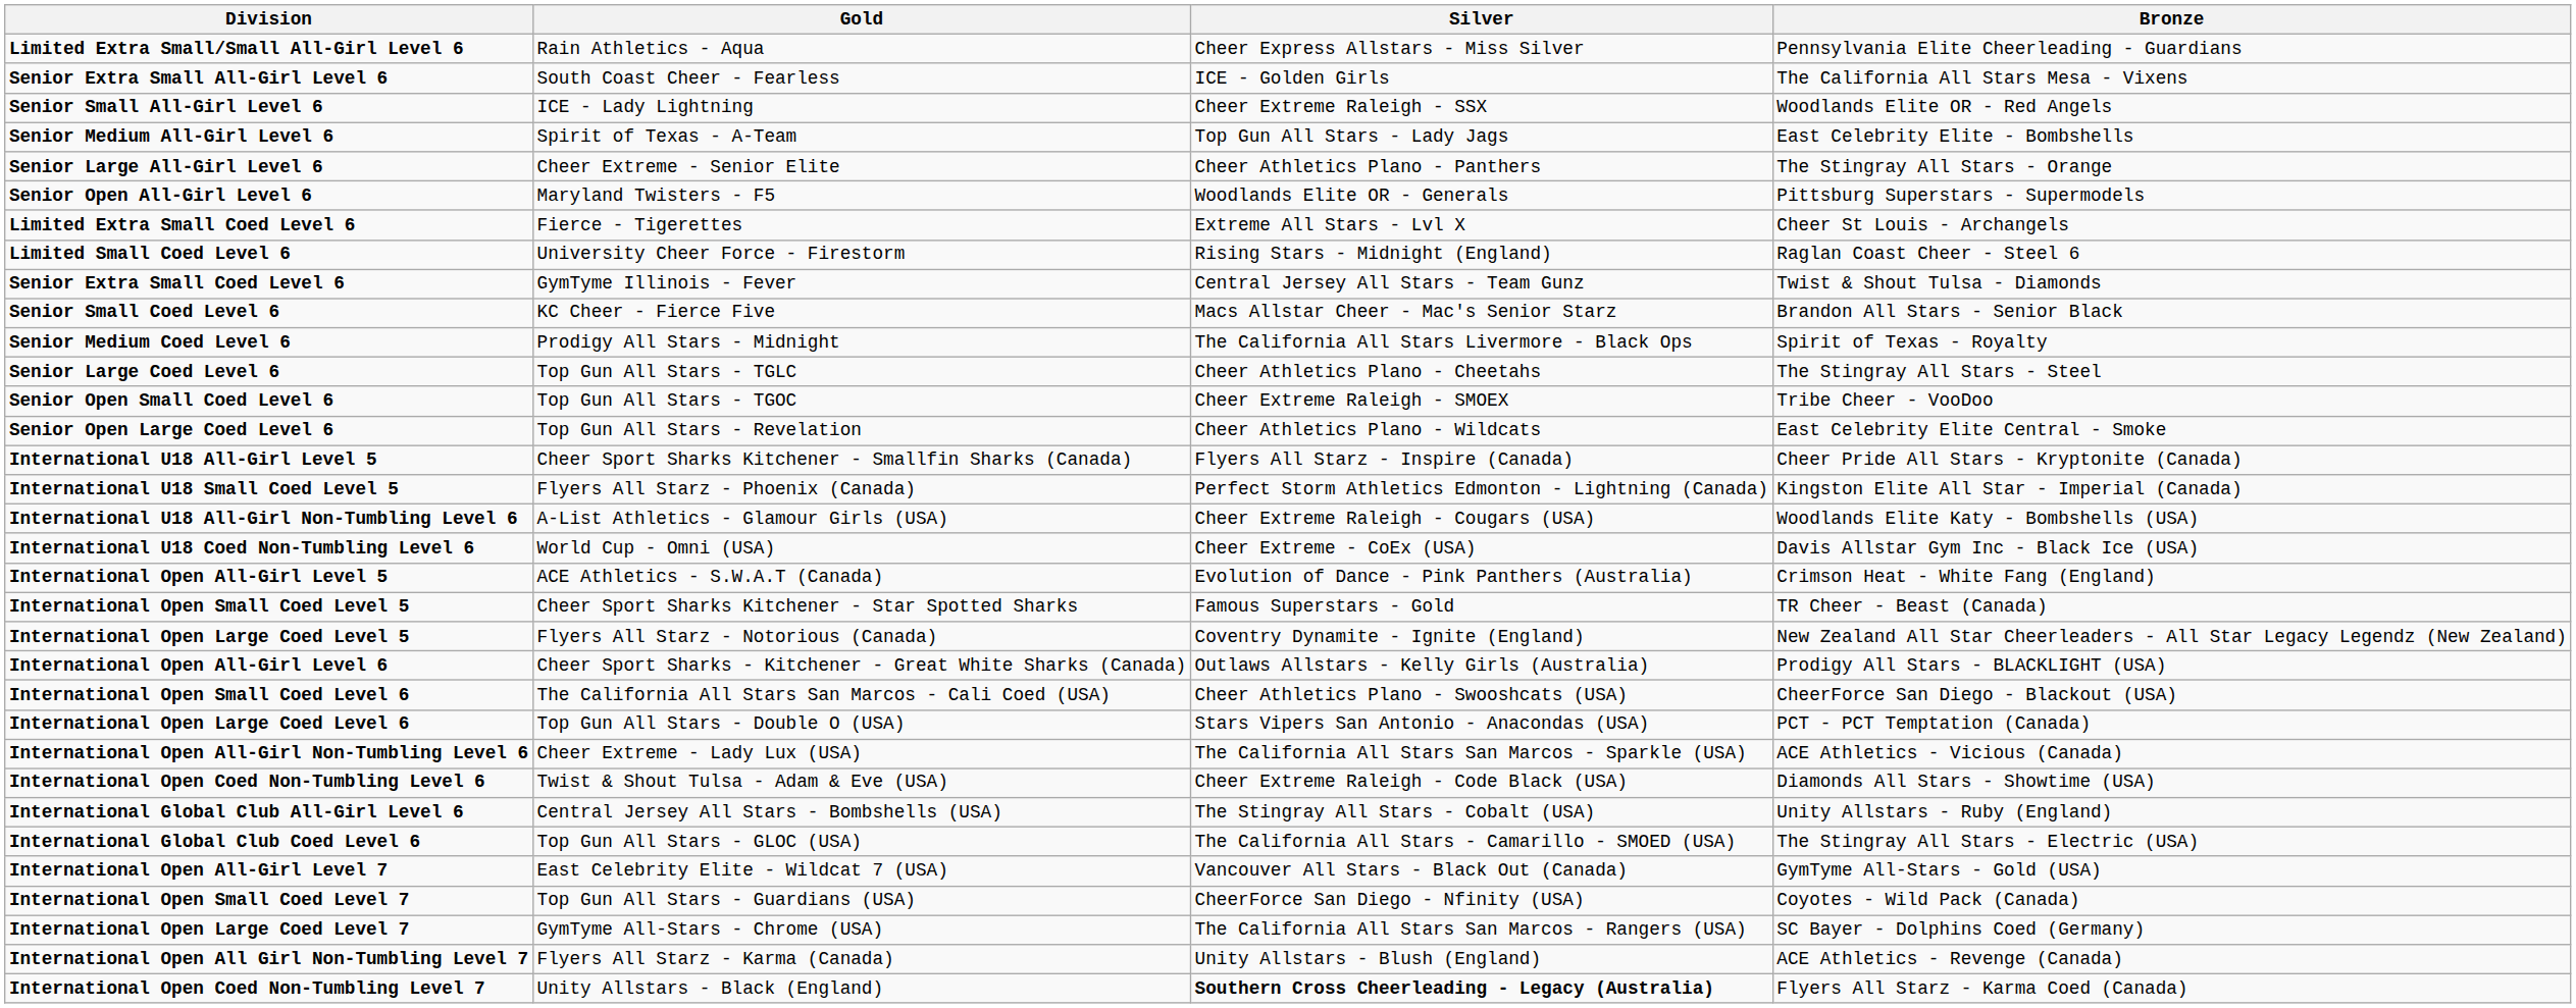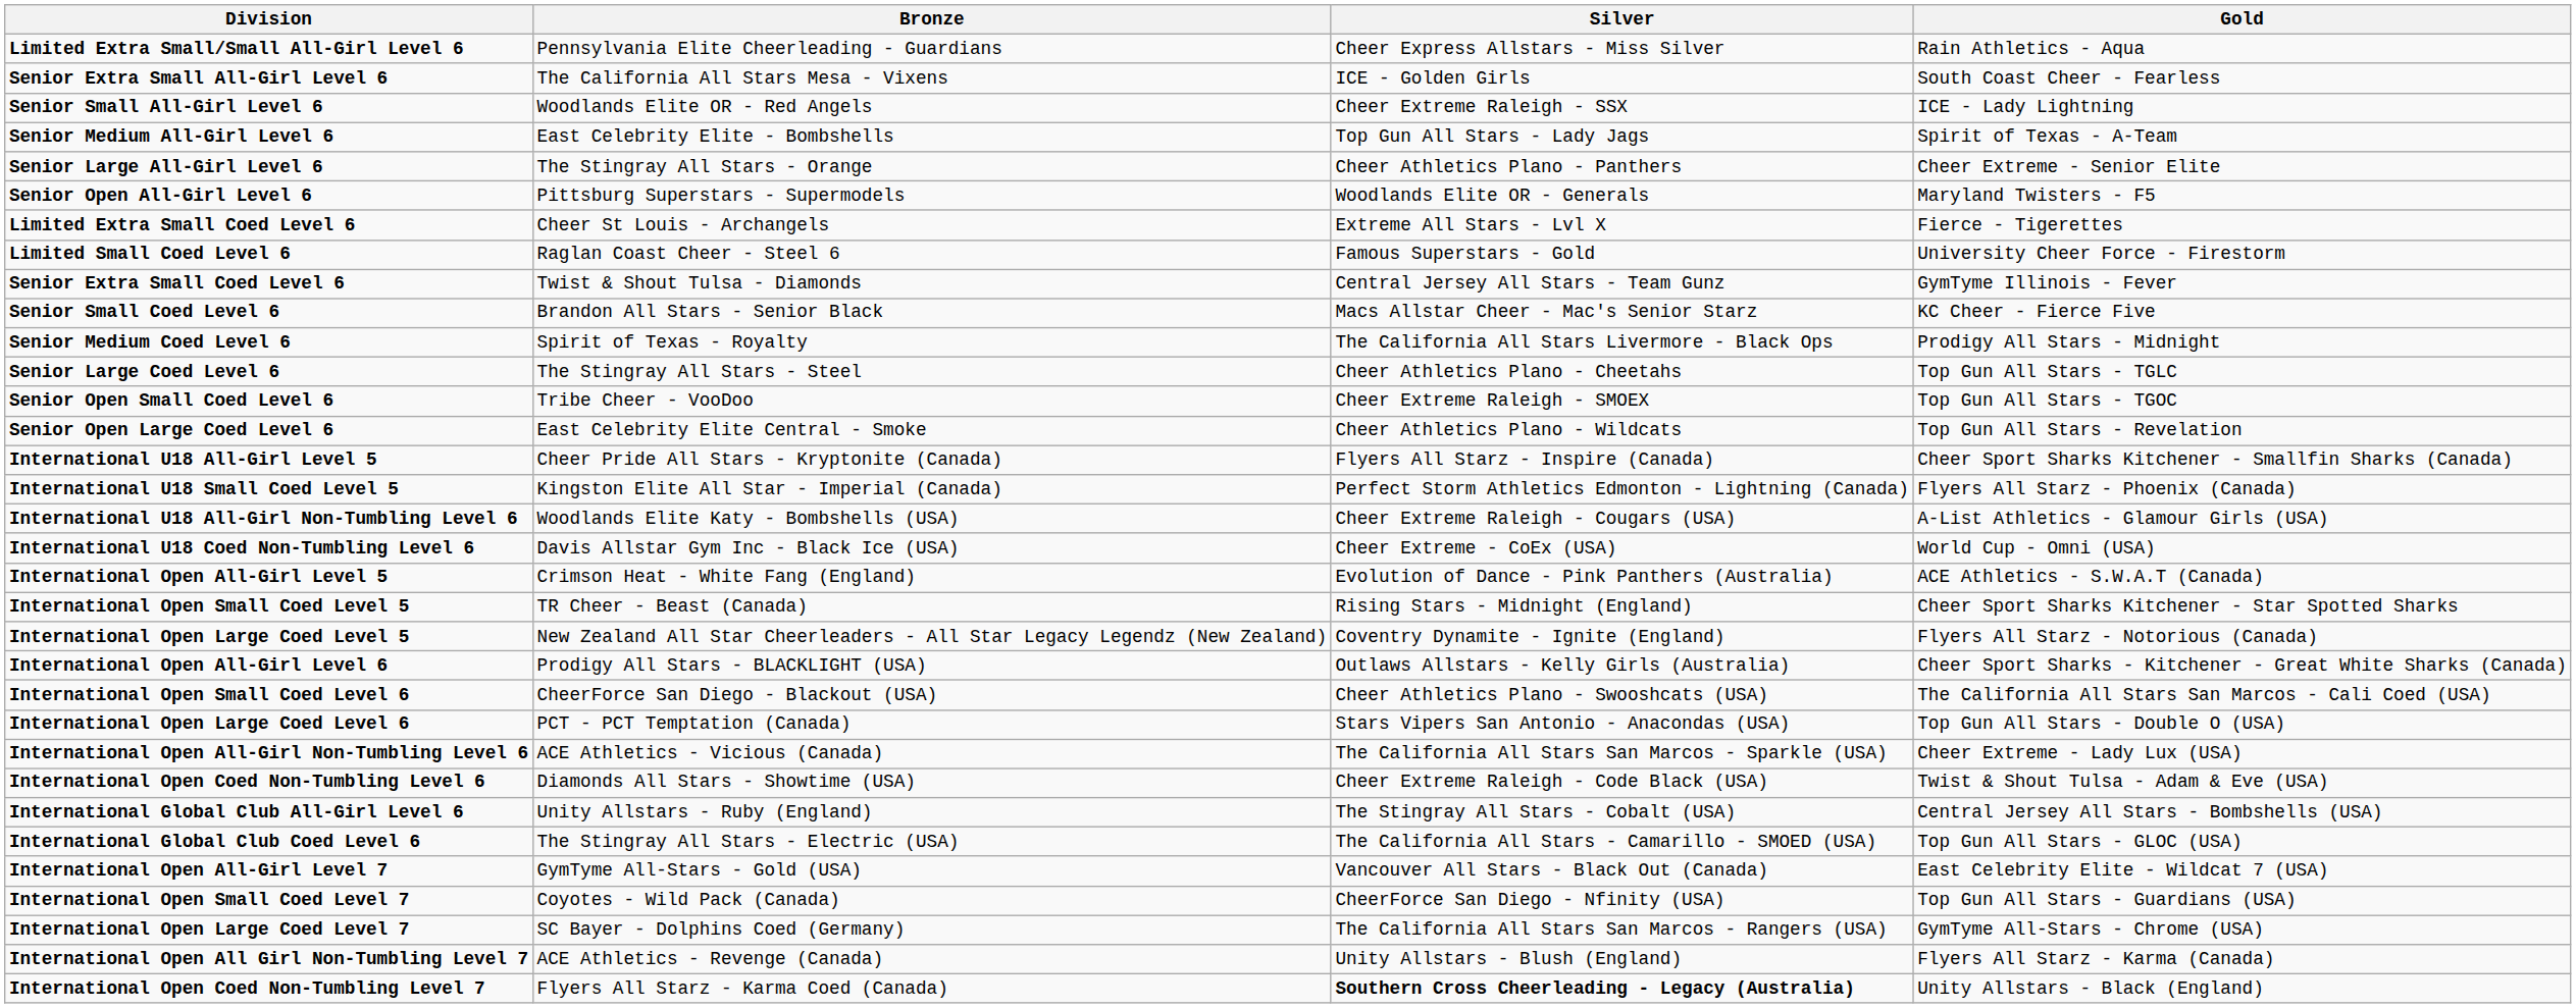 <table class="wikitable">
 <tr>
 <th><strong>Division</strong></th>
+<th><strong>Bronze</strong></th>
+<th><strong>Silver</strong></th>
 <th><strong>Gold</strong></th>
-<th><strong>Silver</strong></th>
-<th><strong>Bronze</strong></th>
 </tr>
 <tr>
 <td><strong>Limited Extra Small/Small All-Girl Level 6</strong></td>
+<td>Pennsylvania Elite Cheerleading - Guardians</td>
+<td>Cheer Express Allstars - Miss Silver</td>
 <td>Rain Athletics - Aqua</td>
-<td>Cheer Express Allstars - Miss Silver</td>
-<td>Pennsylvania Elite Cheerleading - Guardians</td>
 </tr>
 <tr>
 <td><strong>Senior Extra Small All-Girl Level 6</strong></td>
+<td>The California All Stars Mesa - Vixens</td>
+<td>ICE - Golden Girls</td>
 <td>South Coast Cheer - Fearless</td>
-<td>ICE - Golden Girls</td>
-<td>The California All Stars Mesa - Vixens</td>
 </tr>
 <tr>
 <td><strong>Senior Small All-Girl Level 6</strong></td>
+<td>Woodlands Elite OR - Red Angels</td>
+<td>Cheer Extreme Raleigh - SSX</td>
 <td>ICE - Lady Lightning</td>
-<td>Cheer Extreme Raleigh - SSX</td>
-<td>Woodlands Elite OR - Red Angels</td>
 </tr>
 <tr>
 <td><strong>Senior Medium All-Girl Level 6</strong></td>
+<td>East Celebrity Elite - Bombshells</td>
+<td>Top Gun All Stars - Lady Jags</td>
 <td>Spirit of Texas - A-Team</td>
-<td>Top Gun All Stars - Lady Jags</td>
-<td>East Celebrity Elite - Bombshells</td>
 </tr>
 <tr>
 <td><strong>Senior Large All-Girl Level 6</strong></td>
+<td>The Stingray All Stars - Orange</td>
+<td>Cheer Athletics Plano - Panthers</td>
 <td>Cheer Extreme - Senior Elite</td>
-<td>Cheer Athletics Plano - Panthers</td>
-<td>The Stingray All Stars - Orange</td>
 </tr>
 <tr>
 <td><strong>Senior Open All-Girl Level 6</strong></td>
+<td>Pittsburg Superstars - Supermodels</td>
+<td>Woodlands Elite OR - Generals</td>
 <td>Maryland Twisters - F5</td>
-<td>Woodlands Elite OR - Generals</td>
-<td>Pittsburg Superstars - Supermodels</td>
 </tr>
 <tr>
 <td><strong>Limited Extra Small Coed Level 6</strong></td>
+<td>Cheer St Louis - Archangels</td>
+<td>Extreme All Stars - Lvl X</td>
 <td>Fierce - Tigerettes</td>
-<td>Extreme All Stars - Lvl X</td>
-<td>Cheer St Louis - Archangels</td>
 </tr>
 <tr>
 <td><strong>Limited Small Coed Level 6</strong></td>
+<td>Raglan Coast Cheer - Steel 6</td>
+<td>Famous Superstars - Gold</td>
 <td>University Cheer Force - Firestorm</td>
-<td>Rising Stars - Midnight (England)</td>
-<td>Raglan Coast Cheer - Steel 6</td>
 </tr>
 <tr>
 <td><strong>Senior Extra Small Coed Level 6</strong></td>
+<td>Twist & Shout Tulsa - Diamonds</td>
+<td>Central Jersey All Stars - Team Gunz</td>
 <td>GymTyme Illinois - Fever</td>
-<td>Central Jersey All Stars - Team Gunz</td>
-<td>Twist & Shout Tulsa - Diamonds</td>
 </tr>
 <tr>
 <td><strong>Senior Small Coed Level 6</strong></td>
+<td>Brandon All Stars - Senior Black</td>
+<td>Macs Allstar Cheer - Mac's Senior Starz</td>
 <td>KC Cheer - Fierce Five</td>
-<td>Macs Allstar Cheer - Mac's Senior Starz</td>
-<td>Brandon All Stars - Senior Black</td>
 </tr>
 <tr>
 <td><strong>Senior Medium Coed Level 6</strong></td>
+<td>Spirit of Texas - Royalty</td>
+<td>The California All Stars Livermore - Black Ops</td>
 <td>Prodigy All Stars - Midnight</td>
-<td>The California All Stars Livermore - Black Ops</td>
-<td>Spirit of Texas - Royalty</td>
 </tr>
 <tr>
 <td><strong>Senior Large Coed Level 6</strong></td>
+<td>The Stingray All Stars - Steel</td>
+<td>Cheer Athletics Plano - Cheetahs</td>
 <td>Top Gun All Stars - TGLC</td>
-<td>Cheer Athletics Plano - Cheetahs</td>
-<td>The Stingray All Stars - Steel</td>
 </tr>
 <tr>
 <td><strong>Senior Open Small Coed Level 6</strong></td>
+<td>Tribe Cheer - VooDoo</td>
+<td>Cheer Extreme Raleigh - SMOEX</td>
 <td>Top Gun All Stars - TGOC</td>
-<td>Cheer Extreme Raleigh - SMOEX</td>
-<td>Tribe Cheer - VooDoo</td>
 </tr>
 <tr>
 <td><strong>Senior Open Large Coed Level 6</strong></td>
+<td>East Celebrity Elite Central - Smoke</td>
+<td>Cheer Athletics Plano - Wildcats</td>
 <td>Top Gun All Stars - Revelation</td>
-<td>Cheer Athletics Plano - Wildcats</td>
-<td>East Celebrity Elite Central - Smoke</td>
 </tr>
 <tr>
 <td><strong>International U18 All-Girl Level 5</strong></td>
+<td>Cheer Pride All Stars - Kryptonite (Canada)</td>
+<td>Flyers All Starz - Inspire (Canada)</td>
 <td>Cheer Sport Sharks Kitchener - Smallfin Sharks (Canada)</td>
-<td>Flyers All Starz - Inspire (Canada)</td>
-<td>Cheer Pride All Stars - Kryptonite (Canada)</td>
 </tr>
 <tr>
 <td><strong>International U18 Small Coed Level 5</strong></td>
+<td>Kingston Elite All Star - Imperial (Canada)</td>
+<td>Perfect Storm Athletics Edmonton - Lightning (Canada)</td>
 <td>Flyers All Starz - Phoenix (Canada)</td>
-<td>Perfect Storm Athletics Edmonton - Lightning (Canada)</td>
-<td>Kingston Elite All Star - Imperial (Canada)</td>
 </tr>
 <tr>
 <td><strong>International U18 All-Girl Non-Tumbling Level 6</strong></td>
+<td>Woodlands Elite Katy - Bombshells (USA)</td>
+<td>Cheer Extreme Raleigh - Cougars (USA)</td>
 <td>A-List Athletics - Glamour Girls (USA)</td>
-<td>Cheer Extreme Raleigh - Cougars (USA)</td>
-<td>Woodlands Elite Katy - Bombshells (USA)</td>
 </tr>
 <tr>
 <td><strong>International U18 Coed Non-Tumbling Level 6</strong></td>
+<td>Davis Allstar Gym Inc - Black Ice (USA)</td>
+<td>Cheer Extreme - CoEx (USA)</td>
 <td>World Cup - Omni (USA)</td>
-<td>Cheer Extreme - CoEx (USA)</td>
-<td>Davis Allstar Gym Inc - Black Ice (USA)</td>
 </tr>
 <tr>
 <td><strong>International Open All-Girl Level 5</strong></td>
+<td>Crimson Heat - White Fang (England)</td>
+<td>Evolution of Dance - Pink Panthers (Australia)</td>
 <td>ACE Athletics - S.W.A.T (Canada)</td>
-<td>Evolution of Dance - Pink Panthers (Australia)</td>
-<td>Crimson Heat - White Fang (England)</td>
 </tr>
 <tr>
 <td><strong>International Open Small Coed Level 5</strong></td>
+<td>TR Cheer - Beast (Canada)</td>
+<td>Rising Stars - Midnight (England)</td>
 <td>Cheer Sport Sharks Kitchener - Star Spotted Sharks</td>
-<td>Famous Superstars - Gold</td>
-<td>TR Cheer - Beast (Canada)</td>
 </tr>
 <tr>
 <td><strong>International Open Large Coed Level 5</strong></td>
+<td>New Zealand All Star Cheerleaders - All Star Legacy Legendz (New Zealand)</td>
+<td>Coventry Dynamite - Ignite (England)</td>
 <td>Flyers All Starz - Notorious (Canada)</td>
-<td>Coventry Dynamite - Ignite (England)</td>
-<td>New Zealand All Star Cheerleaders - All Star Legacy Legendz (New Zealand)</td>
 </tr>
 <tr>
 <td><strong>International Open All-Girl Level 6</strong></td>
+<td>Prodigy All Stars - BLACKLIGHT (USA)</td>
+<td>Outlaws Allstars - Kelly Girls (Australia)</td>
 <td>Cheer Sport Sharks - Kitchener - Great White Sharks (Canada)</td>
-<td>Outlaws Allstars - Kelly Girls (Australia)</td>
-<td>Prodigy All Stars - BLACKLIGHT (USA)</td>
 </tr>
 <tr>
 <td><strong>International Open Small Coed Level 6</strong></td>
+<td>CheerForce San Diego - Blackout (USA)</td>
+<td>Cheer Athletics Plano - Swooshcats (USA)</td>
 <td>The California All Stars San Marcos - Cali Coed (USA)</td>
-<td>Cheer Athletics Plano - Swooshcats (USA)</td>
-<td>CheerForce San Diego - Blackout (USA)</td>
 </tr>
 <tr>
 <td><strong>International Open Large Coed Level 6</strong></td>
+<td>PCT - PCT Temptation (Canada)</td>
+<td>Stars Vipers San Antonio - Anacondas (USA)</td>
 <td>Top Gun All Stars - Double O (USA)</td>
-<td>Stars Vipers San Antonio - Anacondas (USA)</td>
-<td>PCT - PCT Temptation (Canada)</td>
 </tr>
 <tr>
 <td><strong>International Open All-Girl Non-Tumbling Level 6</strong></td>
+<td>ACE Athletics - Vicious (Canada)</td>
+<td>The California All Stars San Marcos - Sparkle (USA)</td>
 <td>Cheer Extreme - Lady Lux (USA)</td>
-<td>The California All Stars San Marcos - Sparkle (USA)</td>
-<td>ACE Athletics - Vicious (Canada)</td>
 </tr>
 <tr>
 <td><strong>International Open Coed Non-Tumbling Level 6</strong></td>
+<td>Diamonds All Stars - Showtime (USA)</td>
+<td>Cheer Extreme Raleigh - Code Black (USA)</td>
 <td>Twist & Shout Tulsa - Adam & Eve (USA)</td>
-<td>Cheer Extreme Raleigh - Code Black (USA)</td>
-<td>Diamonds All Stars - Showtime (USA)</td>
 </tr>
 <tr>
 <td><strong>International Global Club All-Girl Level 6</strong></td>
+<td>Unity Allstars - Ruby (England)</td>
+<td>The Stingray All Stars - Cobalt (USA)</td>
 <td>Central Jersey All Stars - Bombshells (USA)</td>
-<td>The Stingray All Stars - Cobalt (USA)</td>
-<td>Unity Allstars - Ruby (England)</td>
 </tr>
 <tr>
 <td><strong>International Global Club Coed Level 6</strong></td>
+<td>The Stingray All Stars - Electric (USA)</td>
+<td>The California All Stars - Camarillo - SMOED (USA)</td>
 <td>Top Gun All Stars - GLOC (USA)</td>
-<td>The California All Stars - Camarillo - SMOED (USA)</td>
-<td>The Stingray All Stars - Electric (USA)</td>
 </tr>
 <tr>
 <td><strong>International Open All-Girl Level 7</strong></td>
+<td>GymTyme All-Stars - Gold (USA)</td>
+<td>Vancouver All Stars - Black Out (Canada)</td>
 <td>East Celebrity Elite - Wildcat 7 (USA)</td>
-<td>Vancouver All Stars - Black Out (Canada)</td>
-<td>GymTyme All-Stars - Gold (USA)</td>
 </tr>
 <tr>
 <td><strong>International Open Small Coed Level 7</strong></td>
+<td>Coyotes - Wild Pack (Canada)</td>
+<td>CheerForce San Diego - Nfinity (USA)</td>
 <td>Top Gun All Stars - Guardians (USA)</td>
-<td>CheerForce San Diego - Nfinity (USA)</td>
-<td>Coyotes - Wild Pack (Canada)</td>
 </tr>
 <tr>
 <td><strong>International Open Large Coed Level 7</strong></td>
+<td>SC Bayer - Dolphins Coed (Germany)</td>
+<td>The California All Stars San Marcos - Rangers (USA)</td>
 <td>GymTyme All-Stars - Chrome (USA)</td>
-<td>The California All Stars San Marcos - Rangers (USA)</td>
-<td>SC Bayer - Dolphins Coed (Germany)</td>
 </tr>
 <tr>
 <td><strong>International Open All Girl Non-Tumbling Level 7</strong></td>
+<td>ACE Athletics - Revenge (Canada)</td>
+<td>Unity Allstars - Blush (England)</td>
 <td>Flyers All Starz - Karma (Canada)</td>
-<td>Unity Allstars - Blush (England)</td>
-<td>ACE Athletics - Revenge (Canada)</td>
 </tr>
 <tr>
 <td><strong>International Open Coed Non-Tumbling Level 7</strong></td>
+<td>Flyers All Starz - Karma Coed (Canada)</td>
+<td><strong>Southern Cross Cheerleading - Legacy (Australia)</strong></td>
 <td>Unity Allstars - Black (England)</td>
-<td><strong>Southern Cross Cheerleading - Legacy (Australia)</strong></td>
-<td>Flyers All Starz - Karma Coed (Canada)</td>
 </tr>
 </table>
